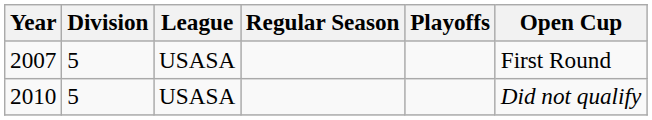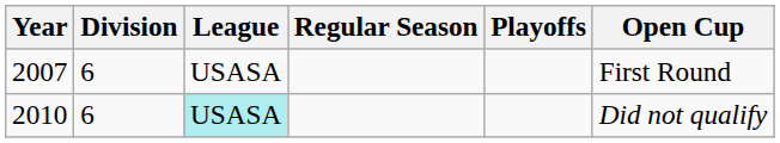 <table class="wikitable">
 <tr>
 <th>Year</th>
 <th>Division</th>
 <th>League</th>
 <th>Regular Season</th>
 <th>Playoffs</th>
 <th>Open Cup</th>
 </tr>
 <tr>
 <td>2007</td>
-<td>5</td>
+<td>6</td>
 <td>USASA</td>
 <td></td>
 <td></td>
 <td>First Round</td>
 </tr>
 <tr>
 <td>2010</td>
-<td>5</td>
-<td>USASA</td>
+<td>6</td>
+<td style="background: paleturquoise;">USASA</td>
 <td></td>
 <td></td>
 <td><em>Did not qualify</em></td>
 </tr>
 </table>
